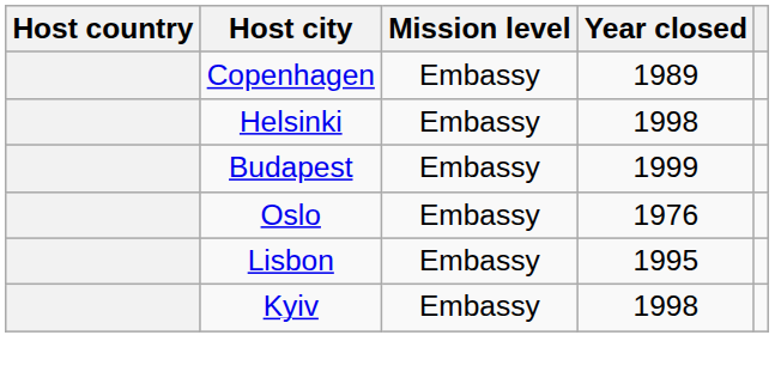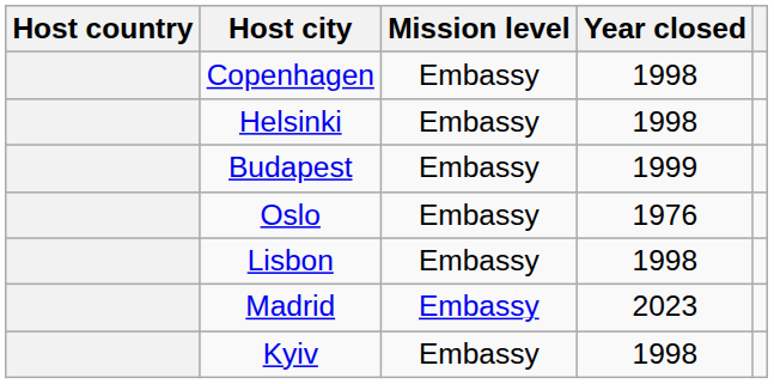 <table class="wikitable plainrowheaders" style="text-align:center;">
 <tr>
 <th scope="col">Host country</th>
 <th scope="col">Host city</th>
 <th scope="col">Mission level</th>
 <th scope="col">Year closed</th>
 <th scope="col"></th>
 </tr>
 <tr>
 <th scope="row"></th>
 <td><a href='#'>Copenhagen</a></td>
 <td>Embassy</td>
-<td>1989</td>
+<td>1998</td>
 <td></td>
 </tr>
 <tr>
 <th scope="row"></th>
 <td><a href='#'>Helsinki</a></td>
 <td>Embassy</td>
 <td>1998</td>
 <td></td>
 </tr>
 <tr>
 <th scope="row"></th>
 <td><a href='#'>Budapest</a></td>
 <td>Embassy</td>
 <td>1999</td>
 <td></td>
 </tr>
 <tr>
 <th scope="row"></th>
 <td><a href='#'>Oslo</a></td>
 <td>Embassy</td>
 <td>1976</td>
 <td></td>
 </tr>
 <tr>
 <th scope="row"></th>
 <td><a href='#'>Lisbon</a></td>
 <td>Embassy</td>
-<td>1995</td>
+<td>1998</td>
+<td></td>
+</tr>
+<tr>
+<th scope="row"></th>
+<td><a href='#'>Madrid</a></td>
+<td><a href='#'>Embassy</a></td>
+<td>2023</td>
 <td></td>
 </tr>
 <tr>
 <th scope="row"></th>
 <td><a href='#'>Kyiv</a></td>
 <td>Embassy</td>
 <td>1998</td>
 <td></td>
 </tr>
 </table>
